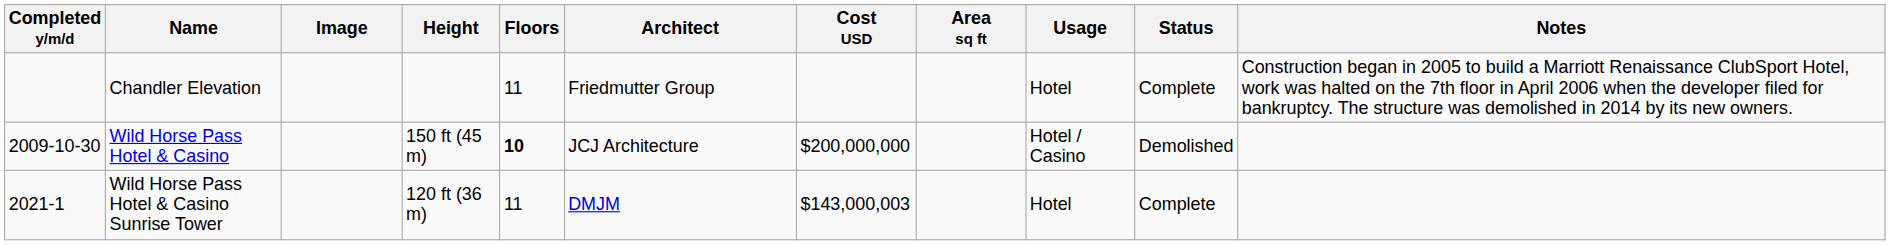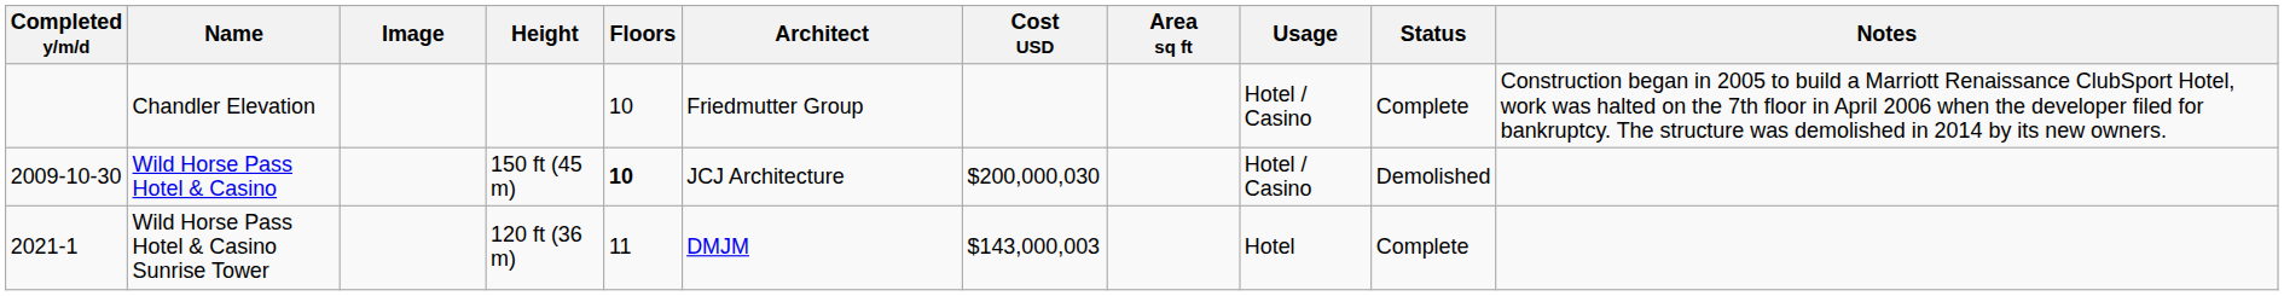 <table class="wikitable sortable" style="width:1680px;">
 <tr>
 <th style="width:80px;">Completed <br><small>y/m/d</small></th>
 <th style="width:150px;">Name</th>
 <th style="width:100px;" class="unsortable">Image</th>
 <th style="width:80px;" data-sort- type="number">Height</th>
 <th style="width:50px;" data-sort- type="number">Floors</th>
 <th style="width:200px;">Architect</th>
 <th style="width:100px;">Cost <br><small>USD</small></th>
 <th style="width:90px;">Area <br><small>sq ft</small></th>
 <th style="width:90px;">Usage</th>
 <th style="width:70px;">Status</th>
 <th class="unsortable">Notes</th>
 </tr>
 <tr>
 <td></td>
 <td>Chandler Elevation</td>
 <td></td>
 <td></td>
-<td>11</td>
+<td>10</td>
 <td> Friedmutter Group</td>
 <td></td>
 <td></td>
-<td>Hotel</td>
+<td>Hotel / Casino</td>
 <td><span>Complete</span></td>
 <td>Construction began in 2005 to build a Marriott Renaissance ClubSport Hotel, work was halted on the 7th floor in April 2006 when the developer filed for bankruptcy. The structure was demolished in 2014 by its new owners.</td>
 </tr>
 <tr>
 <td>2009-10-30</td>
 <td><a href='#'>Wild Horse Pass Hotel & Casino</a></td>
 <td></td>
 <td>150 ft (45 m)</td>
 <td><strong>10</strong></td>
 <td> JCJ Architecture</td>
-<td>$200,000,000</td>
+<td>$200,000,030</td>
 <td></td>
 <td>Hotel / Casino</td>
 <td>Demolished</td>
 <td></td>
 </tr>
 <tr>
 <td>2021-1</td>
 <td>Wild Horse Pass Hotel & Casino Sunrise Tower</td>
 <td></td>
 <td>120 ft (36 m)</td>
 <td>11</td>
 <td> <a href='#'>DMJM</a></td>
 <td>$143,000,003</td>
 <td></td>
 <td>Hotel</td>
 <td><span>Complete</span></td>
 <td></td>
 </tr>
 </table>
